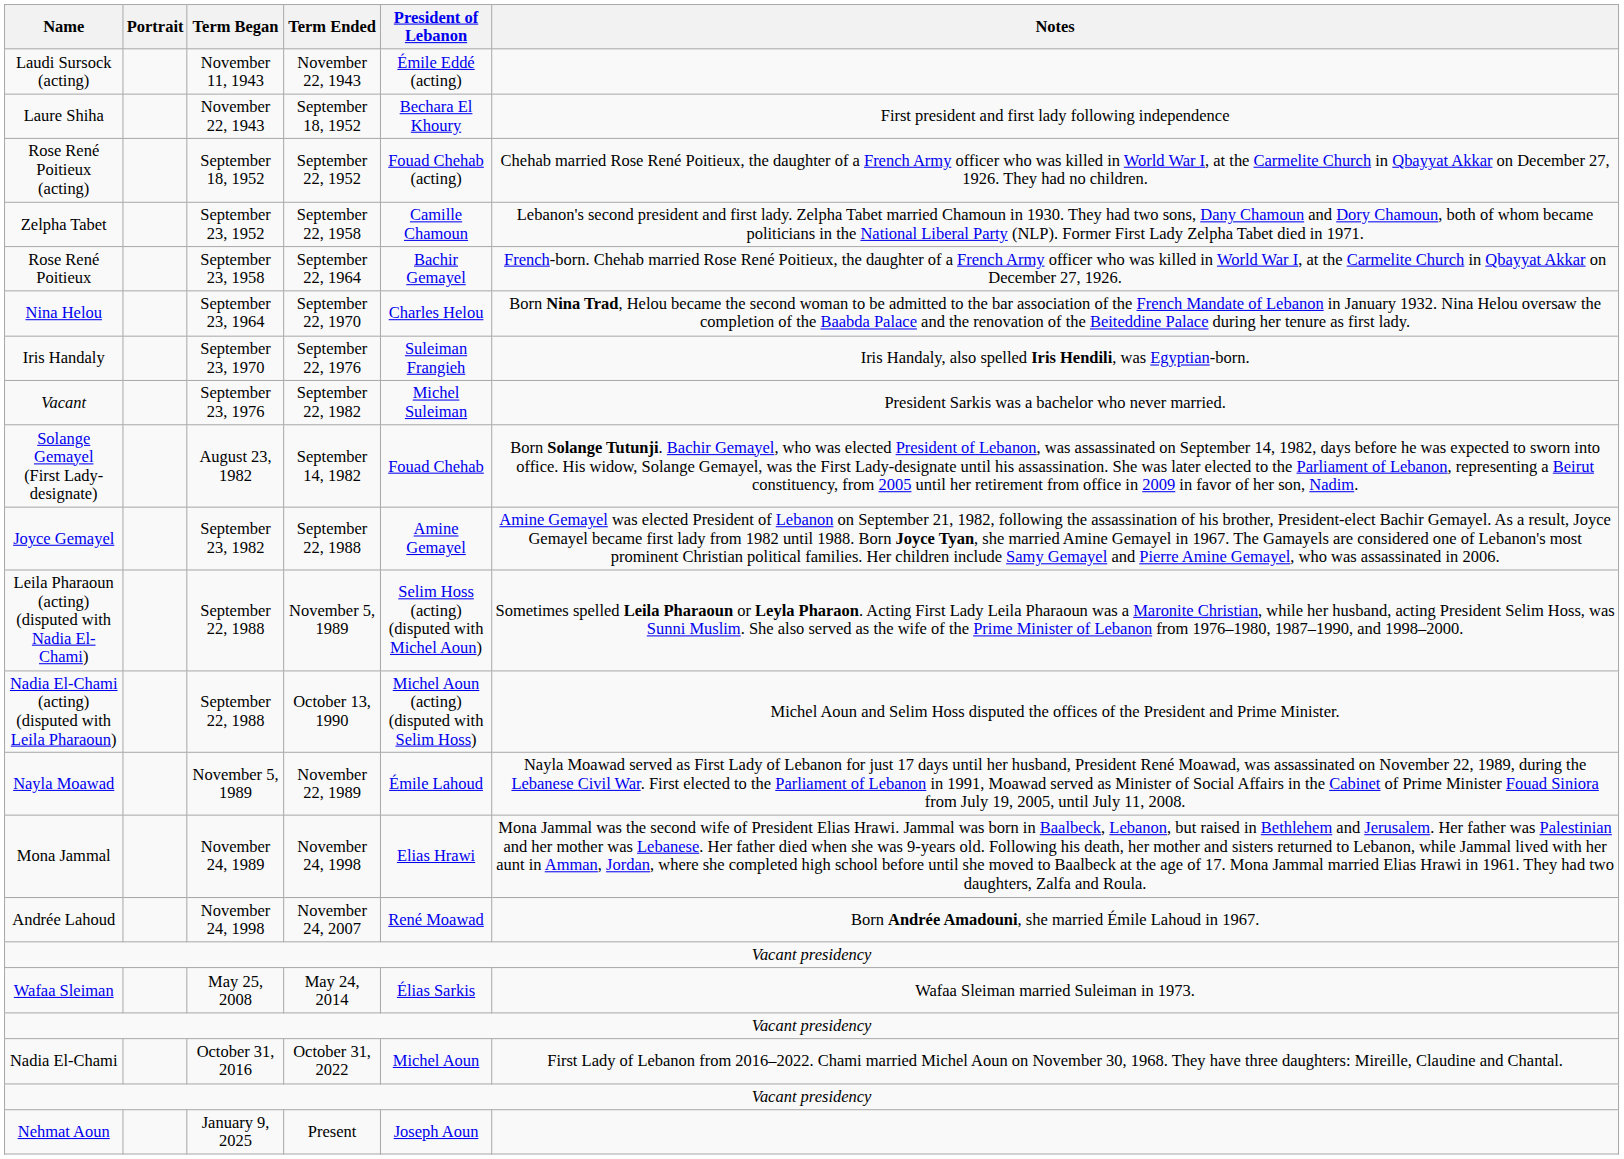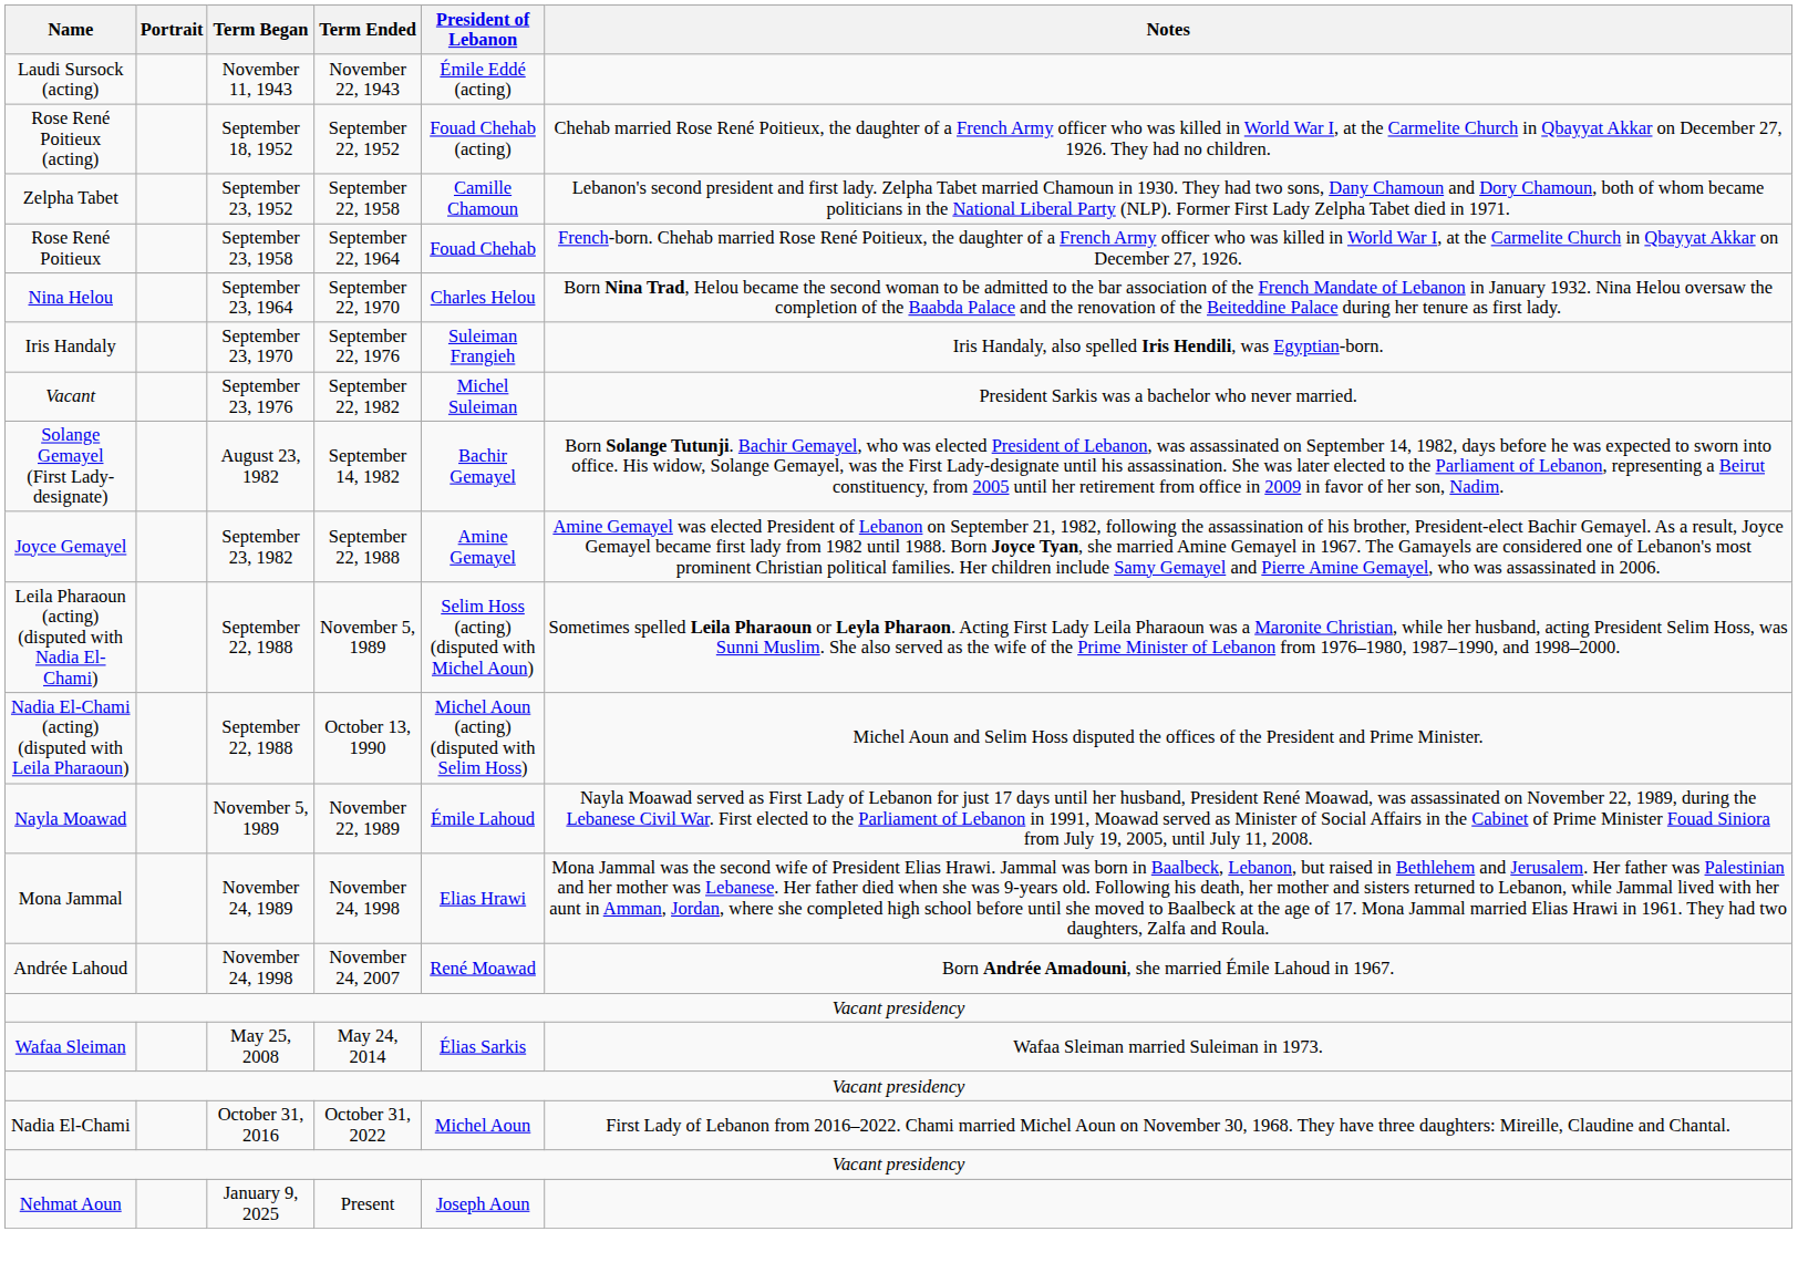 <table class="wikitable" style="text-align:center">
 <tr>
 <th>Name</th>
 <th>Portrait</th>
 <th>Term Began</th>
 <th>Term Ended</th>
 <th><a href='#'>President of Lebanon</a></th>
 <th>Notes</th>
 </tr>
 <tr>
 <td>Laudi Sursock<br>(acting)</td>
 <td></td>
 <td>November 11, 1943</td>
 <td>November 22, 1943</td>
 <td><a href='#'>Émile Eddé</a><br>(acting)</td>
 <td></td>
-</tr>
-<tr>
-<td>Laure Shiha</td>
-<td></td>
-<td>November 22, 1943</td>
-<td>September 18, 1952</td>
-<td><a href='#'>Bechara El Khoury</a></td>
-<td>First president and first lady following independence</td>
 </tr>
 <tr>
 <td>Rose René Poitieux<br>(acting)</td>
 <td></td>
 <td>September 18, 1952</td>
 <td>September 22, 1952</td>
 <td><a href='#'>Fouad Chehab</a><br>(acting)</td>
 <td>Chehab married Rose René Poitieux, the daughter of a <a href='#'>French Army</a> officer who was killed in <a href='#'>World War I</a>, at the <a href='#'>Carmelite Church</a> in <a href='#'>Qbayyat Akkar</a> on December 27, 1926. They had no children.</td>
 </tr>
 <tr>
 <td>Zelpha Tabet</td>
 <td></td>
 <td>September 23, 1952</td>
 <td>September 22, 1958</td>
 <td><a href='#'>Camille Chamoun</a></td>
 <td>Lebanon's second president and first lady. Zelpha Tabet married Chamoun in 1930. They had two sons, <a href='#'>Dany Chamoun</a> and <a href='#'>Dory Chamoun</a>, both of whom became politicians in the <a href='#'>National Liberal Party</a> (NLP). Former First Lady Zelpha Tabet died in 1971.</td>
 </tr>
 <tr>
 <td>Rose René Poitieux</td>
 <td></td>
 <td>September 23, 1958</td>
 <td>September 22, 1964</td>
-<td><a href='#'>Bachir Gemayel</a></td>
+<td><a href='#'>Fouad Chehab</a></td>
 <td><a href='#'>French</a>-born. Chehab married Rose René Poitieux, the daughter of a <a href='#'>French Army</a> officer who was killed in <a href='#'>World War I</a>, at the <a href='#'>Carmelite Church</a> in <a href='#'>Qbayyat Akkar</a> on December 27, 1926.</td>
 </tr>
 <tr>
 <td><a href='#'>Nina Helou</a></td>
 <td></td>
 <td>September 23, 1964</td>
 <td>September 22, 1970</td>
 <td><a href='#'>Charles Helou</a></td>
 <td>Born <strong>Nina Trad</strong>, Helou became the second woman to be admitted to the bar association of the <a href='#'>French Mandate of Lebanon</a> in January 1932. Nina Helou oversaw the completion of the <a href='#'>Baabda Palace</a> and the renovation of the <a href='#'>Beiteddine Palace</a> during her tenure as first lady.</td>
 </tr>
 <tr>
 <td>Iris Handaly</td>
 <td></td>
 <td>September 23, 1970</td>
 <td>September 22, 1976</td>
 <td><a href='#'>Suleiman Frangieh</a></td>
 <td>Iris Handaly, also spelled <strong>Iris Hendili</strong>, was <a href='#'>Egyptian</a>-born.</td>
 </tr>
 <tr>
 <td><em>Vacant</em></td>
 <td></td>
 <td>September 23, 1976</td>
 <td>September 22, 1982</td>
 <td><a href='#'>Michel Suleiman</a></td>
 <td>President Sarkis was a bachelor who never married.</td>
 </tr>
 <tr>
 <td><a href='#'>Solange Gemayel</a><br>(First Lady-designate)</td>
 <td></td>
 <td>August 23, 1982</td>
 <td>September 14, 1982</td>
-<td><a href='#'>Fouad Chehab</a></td>
+<td><a href='#'>Bachir Gemayel</a></td>
 <td>Born <strong>Solange Tutunji</strong>. <a href='#'>Bachir Gemayel</a>, who was elected <a href='#'>President of Lebanon</a>, was assassinated on September 14, 1982, days before he was expected to sworn into office. His widow, Solange Gemayel, was the First Lady-designate until his assassination. She was later elected to the <a href='#'>Parliament of Lebanon</a>, representing a <a href='#'>Beirut</a> constituency, from <a href='#'>2005</a> until her retirement from office in <a href='#'>2009</a> in favor of her son, <a href='#'>Nadim</a>.</td>
 </tr>
 <tr>
 <td><a href='#'>Joyce Gemayel</a></td>
 <td></td>
 <td>September 23, 1982</td>
 <td>September 22, 1988</td>
 <td><a href='#'>Amine Gemayel</a></td>
 <td><a href='#'>Amine Gemayel</a> was elected President of <a href='#'>Lebanon</a> on September 21, 1982, following the assassination of his brother, President-elect Bachir Gemayel. As a result, Joyce Gemayel became first lady from 1982 until 1988. Born <strong>Joyce Tyan</strong>, she married Amine Gemayel in 1967. The Gamayels are considered one of Lebanon's most prominent Christian political families. Her children include <a href='#'>Samy Gemayel</a> and <a href='#'>Pierre Amine Gemayel</a>, who was assassinated in 2006.</td>
 </tr>
 <tr>
 <td>Leila Pharaoun<br>(acting)<br>(disputed with <a href='#'>Nadia El-Chami</a>)</td>
 <td></td>
 <td>September 22, 1988</td>
 <td>November 5, 1989</td>
 <td><a href='#'>Selim Hoss</a><br>(acting)<br>(disputed with <a href='#'>Michel Aoun</a>)</td>
 <td>Sometimes spelled <strong>Leila Pharaoun</strong> or <strong>Leyla Pharaon</strong>. Acting First Lady Leila Pharaoun was a <a href='#'>Maronite Christian</a>, while her husband, acting President Selim Hoss, was <a href='#'>Sunni Muslim</a>. She also served as the wife of the <a href='#'>Prime Minister of Lebanon</a> from 1976–1980, 1987–1990, and 1998–2000.</td>
 </tr>
 <tr>
 <td><a href='#'>Nadia El-Chami</a><br>(acting)<br>(disputed with <a href='#'>Leila Pharaoun</a>)</td>
 <td></td>
 <td>September 22, 1988</td>
 <td>October 13, 1990</td>
 <td><a href='#'>Michel Aoun</a><br>(acting)<br>(disputed with <a href='#'>Selim Hoss</a>)</td>
 <td>Michel Aoun and Selim Hoss disputed the offices of the President and Prime Minister.</td>
 </tr>
 <tr>
 <td><a href='#'>Nayla Moawad</a></td>
 <td></td>
 <td>November 5, 1989</td>
 <td>November 22, 1989</td>
 <td><a href='#'>Émile Lahoud</a></td>
 <td>Nayla Moawad served as First Lady of Lebanon for just 17 days until her husband, President René Moawad, was assassinated on November 22, 1989, during the <a href='#'>Lebanese Civil War</a>. First elected to the <a href='#'>Parliament of Lebanon</a> in 1991, Moawad served as Minister of Social Affairs in the <a href='#'>Cabinet</a> of Prime Minister <a href='#'>Fouad Siniora</a> from July 19, 2005, until July 11, 2008.</td>
 </tr>
 <tr>
 <td>Mona Jammal</td>
 <td></td>
 <td>November 24, 1989</td>
 <td>November 24, 1998</td>
 <td><a href='#'>Elias Hrawi</a></td>
 <td>Mona Jammal was the second wife of President Elias Hrawi. Jammal was born in <a href='#'>Baalbeck</a>, <a href='#'>Lebanon</a>, but raised in <a href='#'>Bethlehem</a> and <a href='#'>Jerusalem</a>. Her father was <a href='#'>Palestinian</a> and her mother was <a href='#'>Lebanese</a>. Her father died when she was 9-years old. Following his death, her mother and sisters returned to Lebanon, while Jammal lived with her aunt in <a href='#'>Amman</a>, <a href='#'>Jordan</a>, where she completed high school before until she moved to Baalbeck at the age of 17. Mona Jammal married Elias Hrawi in 1961. They had two daughters, Zalfa and Roula.</td>
 </tr>
 <tr>
 <td>Andrée Lahoud</td>
 <td></td>
 <td>November 24, 1998</td>
 <td>November 24, 2007</td>
 <td><a href='#'>René Moawad</a></td>
 <td>Born <strong>Andrée Amadouni</strong>, she married Émile Lahoud in 1967.</td>
 </tr>
 <tr>
 <td colspan="6"><em>Vacant presidency</em></td>
 </tr>
 <tr>
 <td><a href='#'>Wafaa Sleiman</a></td>
 <td></td>
 <td>May 25, 2008</td>
 <td>May 24, 2014</td>
 <td><a href='#'>Élias Sarkis</a></td>
 <td>Wafaa Sleiman married Suleiman in 1973.</td>
 </tr>
 <tr>
 <td colspan="6"><em>Vacant presidency</em></td>
 </tr>
 <tr>
 <td>Nadia El-Chami</td>
 <td></td>
 <td>October 31, 2016</td>
 <td>October 31, 2022</td>
 <td><a href='#'>Michel Aoun</a></td>
 <td>First Lady of Lebanon from 2016–2022. Chami married Michel Aoun on November 30, 1968. They have three daughters: Mireille, Claudine and Chantal.</td>
 </tr>
 <tr>
 <td colspan="6"><em>Vacant presidency</em></td>
 </tr>
 <tr>
 <td><a href='#'>Nehmat Aoun</a></td>
 <td></td>
 <td>January 9, 2025</td>
 <td>Present</td>
 <td><a href='#'>Joseph Aoun</a></td>
 <td></td>
 </tr>
 </table>
